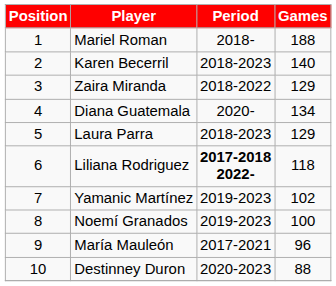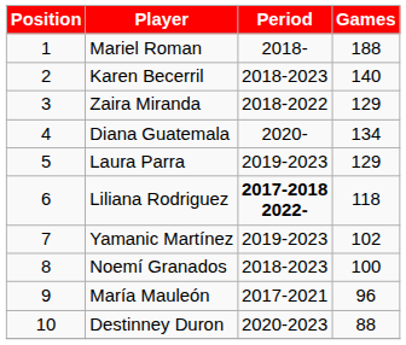 <table class="wikitable" style="text-align:center;margin-left:1em">
 <tr style="color:White;">
 <th style="background:#FF0000;">Position</th>
 <th style="background:#FF0000;">Player</th>
 <th style="background:#FF0000;">Period</th>
 <th style="background:#FF0000;">Games</th>
 </tr>
 <tr>
 <td>1</td>
 <td style="text-align:left;"> Mariel Roman</td>
 <td>2018-</td>
 <td>188</td>
 </tr>
 <tr>
 <td>2</td>
 <td style="text-align:left;"> Karen Becerril</td>
 <td>2018-2023</td>
 <td>140</td>
 </tr>
 <tr>
 <td>3</td>
 <td style="text-align:left;"> Zaira Miranda</td>
 <td>2018-2022</td>
 <td>129</td>
 </tr>
 <tr>
 <td>4</td>
 <td style="text-align:left;"> Diana Guatemala</td>
 <td>2020-</td>
 <td>134</td>
 </tr>
 <tr>
 <td>5</td>
 <td style="text-align:left;"> Laura Parra</td>
-<td>2018-2023</td>
+<td>2019-2023</td>
 <td>129</td>
 </tr>
 <tr>
 <td>6</td>
 <td style="text-align:left;"> Liliana Rodriguez</td>
 <td><strong>2017-2018 <br> 2022-</strong></td>
 <td>118</td>
 </tr>
 <tr>
 <td>7</td>
 <td style="text-align:left;"> Yamanic Martínez</td>
 <td>2019-2023</td>
 <td>102</td>
 </tr>
 <tr>
 <td>8</td>
 <td style="text-align:left;"> Noemí Granados</td>
-<td>2019-2023</td>
+<td>2018-2023</td>
 <td>100</td>
 </tr>
 <tr>
 <td>9</td>
 <td style="text-align:left;"> María Mauleón</td>
 <td>2017-2021</td>
 <td>96</td>
 </tr>
 <tr>
 <td>10</td>
 <td style="text-align:left;"> Destinney Duron</td>
 <td>2020-2023</td>
 <td>88</td>
 </tr>
 <tr>
 </tr>
 </table>
